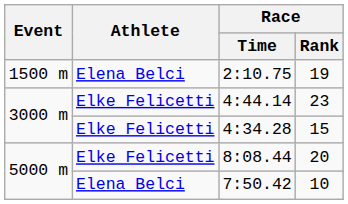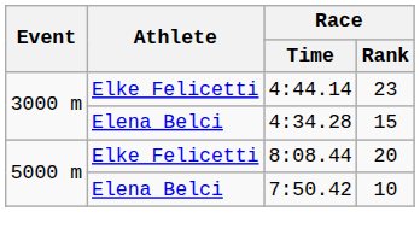 <table class="wikitable" border="1" style="font-size:90%">
 <tr>
 <th rowspan=2>Event</th>
 <th rowspan=2>Athlete</th>
 <th colspan=2>Race</th>
 </tr>
 <tr>
 <th>Time</th>
 <th>Rank</th>
 </tr>
 <tr>
-<td>1500 m</td>
-<td><a href='#'>Elena Belci</a></td>
-<td align=center>2:10.75</td>
-<td align=center>19</td>
-</tr>
-<tr>
 <td rowspan=2>3000 m</td>
 <td><a href='#'>Elke Felicetti</a></td>
 <td align=center>4:44.14</td>
 <td align=center>23</td>
 </tr>
 <tr>
-<td><a href='#'>Elke Felicetti</a></td>
+<td><a href='#'>Elena Belci</a></td>
 <td align=center>4:34.28</td>
 <td align=center>15</td>
 </tr>
 <tr>
 <td rowspan=2>5000 m</td>
 <td><a href='#'>Elke Felicetti</a></td>
 <td align=center>8:08.44</td>
 <td align=center>20</td>
 </tr>
 <tr>
 <td><a href='#'>Elena Belci</a></td>
 <td align=center>7:50.42</td>
 <td align=center>10</td>
 </tr>
 </table>
